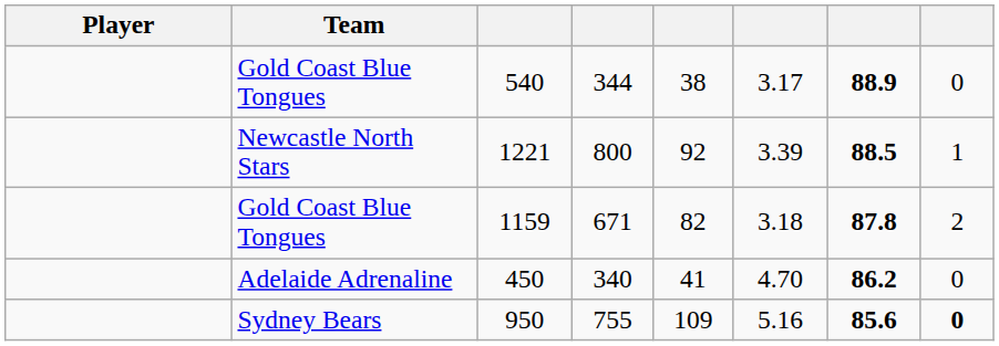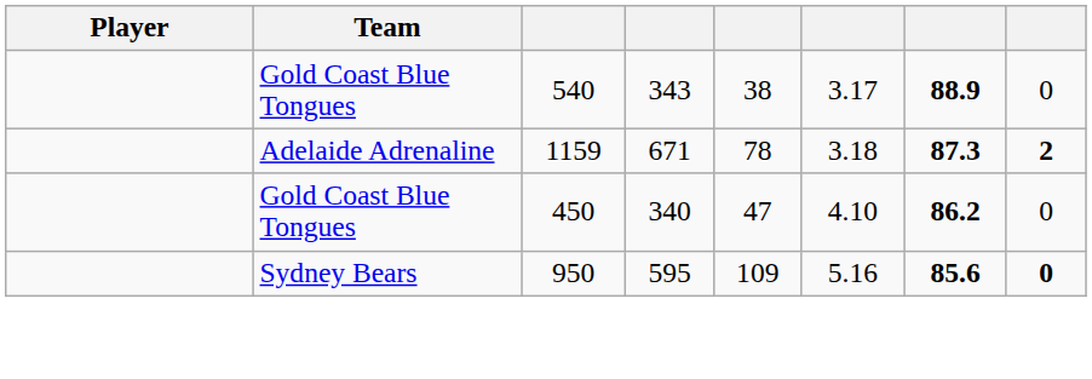 <table class="wikitable sortable" style="text-align:center;">
 <tr>
 <th width="170px">Player</th>
 <th width="175px">Team</th>
 <th width="60px"></th>
 <th width="50px"></th>
 <th width="50px"></th>
 <th width="60px"></th>
 <th width="60px"></th>
 <th width="50px"></th>
 </tr>
 <tr>
 <td align="left"></td>
 <td align="left"><a href='#'>Gold Coast Blue Tongues</a></td>
 <td>540</td>
-<td>344</td>
+<td>343</td>
 <td>38</td>
 <td>3.17</td>
 <td><strong>88.9</strong></td>
 <td>0</td>
 </tr>
 <tr>
 <td align="left"></td>
-<td align="left"><a href='#'>Newcastle North Stars</a></td>
-<td>1221</td>
-<td>800</td>
-<td>92</td>
-<td>3.39</td>
-<td><strong>88.5</strong></td>
-<td>1</td>
+<td align="left"><a href='#'>Adelaide Adrenaline</a></td>
+<td>1159</td>
+<td>671</td>
+<td>78</td>
+<td>3.18</td>
+<td><strong>87.3</strong></td>
+<td><strong>2</strong></td>
 </tr>
 <tr>
 <td align="left"></td>
 <td align="left"><a href='#'>Gold Coast Blue Tongues</a></td>
-<td>1159</td>
-<td>671</td>
-<td>82</td>
-<td>3.18</td>
-<td><strong>87.8</strong></td>
-<td>2</td>
-</tr>
-<tr>
-<td align="left"></td>
-<td align="left"><a href='#'>Adelaide Adrenaline</a></td>
 <td>450</td>
 <td>340</td>
-<td>41</td>
-<td>4.70</td>
+<td>47</td>
+<td>4.10</td>
 <td><strong>86.2</strong></td>
 <td>0</td>
 </tr>
 <tr>
 <td align="left"></td>
 <td align="left"><a href='#'>Sydney Bears</a></td>
 <td>950</td>
-<td>755</td>
+<td>595</td>
 <td>109</td>
 <td>5.16</td>
 <td><strong>85.6</strong></td>
 <td><strong>0</strong></td>
 </tr>
 </table>
